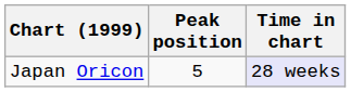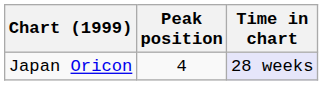 <table class="wikitable">
 <tr>
 <th>Chart (1999)</th>
 <th>Peak<br>position</th>
 <th>Time in<br>chart</th>
 </tr>
 <tr>
 <td>Japan <a href='#'>Oricon</a></td>
-<td align="center">5</td>
+<td align="center">4</td>
 <td style="background: lavender;">28 weeks</td>
 </tr>
 </table>
